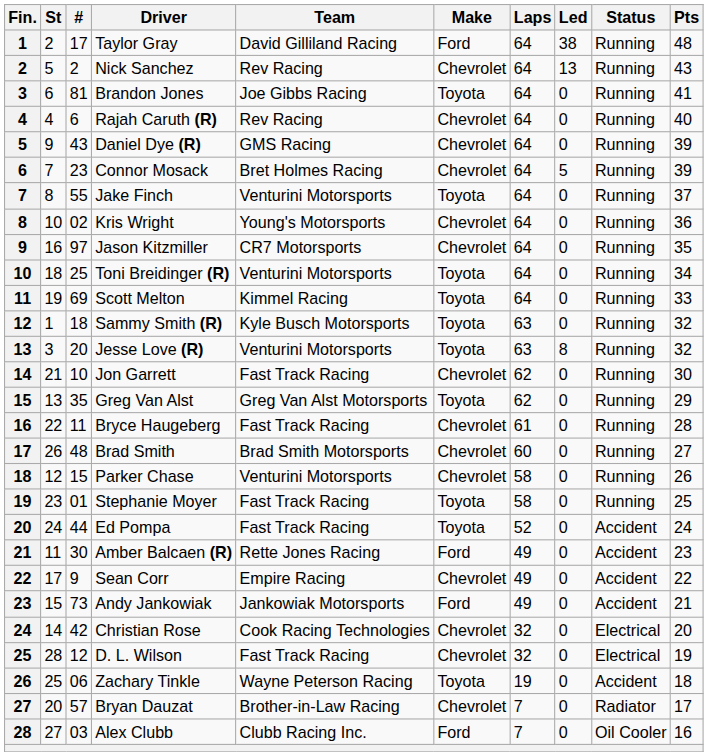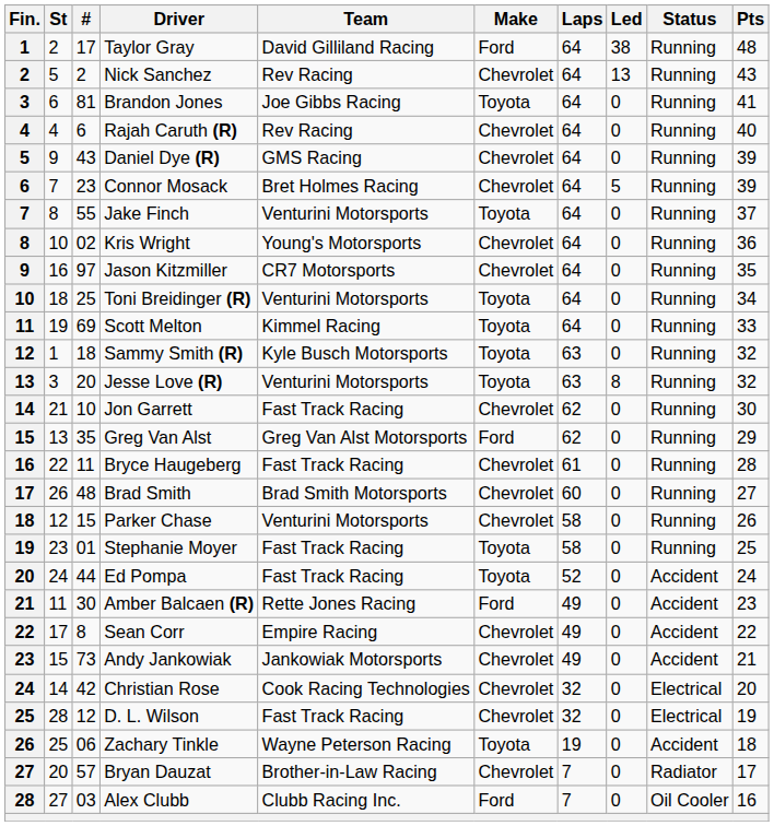 <table class="wikitable" style="font-size:95%">
 <tr>
 <th>Fin.</th>
 <th>St</th>
 <th>#</th>
 <th>Driver</th>
 <th>Team</th>
 <th>Make</th>
 <th>Laps</th>
 <th>Led</th>
 <th>Status</th>
 <th>Pts</th>
 </tr>
 <tr>
 <th>1</th>
 <td>2</td>
 <td>17</td>
 <td>Taylor Gray</td>
 <td>David Gilliland Racing</td>
 <td>Ford</td>
 <td>64</td>
 <td>38</td>
 <td>Running</td>
 <td>48</td>
 </tr>
 <tr>
 <th>2</th>
 <td>5</td>
 <td>2</td>
 <td>Nick Sanchez</td>
 <td>Rev Racing</td>
 <td>Chevrolet</td>
 <td>64</td>
 <td>13</td>
 <td>Running</td>
 <td>43</td>
 </tr>
 <tr>
 <th>3</th>
 <td>6</td>
 <td>81</td>
 <td>Brandon Jones</td>
 <td>Joe Gibbs Racing</td>
 <td>Toyota</td>
 <td>64</td>
 <td>0</td>
 <td>Running</td>
 <td>41</td>
 </tr>
 <tr>
 <th>4</th>
 <td>4</td>
 <td>6</td>
 <td>Rajah Caruth <strong>(R)</strong></td>
 <td>Rev Racing</td>
 <td>Chevrolet</td>
 <td>64</td>
 <td>0</td>
 <td>Running</td>
 <td>40</td>
 </tr>
 <tr>
 <th>5</th>
 <td>9</td>
 <td>43</td>
 <td>Daniel Dye <strong>(R)</strong></td>
 <td>GMS Racing</td>
 <td>Chevrolet</td>
 <td>64</td>
 <td>0</td>
 <td>Running</td>
 <td>39</td>
 </tr>
 <tr>
 <th>6</th>
 <td>7</td>
 <td>23</td>
 <td>Connor Mosack</td>
 <td>Bret Holmes Racing</td>
 <td>Chevrolet</td>
 <td>64</td>
 <td>5</td>
 <td>Running</td>
 <td>39</td>
 </tr>
 <tr>
 <th>7</th>
 <td>8</td>
 <td>55</td>
 <td>Jake Finch</td>
 <td>Venturini Motorsports</td>
 <td>Toyota</td>
 <td>64</td>
 <td>0</td>
 <td>Running</td>
 <td>37</td>
 </tr>
 <tr>
 <th>8</th>
 <td>10</td>
 <td>02</td>
 <td>Kris Wright</td>
 <td>Young's Motorsports</td>
 <td>Chevrolet</td>
 <td>64</td>
 <td>0</td>
 <td>Running</td>
 <td>36</td>
 </tr>
 <tr>
 <th>9</th>
 <td>16</td>
 <td>97</td>
 <td>Jason Kitzmiller</td>
 <td>CR7 Motorsports</td>
 <td>Chevrolet</td>
 <td>64</td>
 <td>0</td>
 <td>Running</td>
 <td>35</td>
 </tr>
 <tr>
 <th>10</th>
 <td>18</td>
 <td>25</td>
 <td>Toni Breidinger <strong>(R)</strong></td>
 <td>Venturini Motorsports</td>
 <td>Toyota</td>
 <td>64</td>
 <td>0</td>
 <td>Running</td>
 <td>34</td>
 </tr>
 <tr>
 <th>11</th>
 <td>19</td>
 <td>69</td>
 <td>Scott Melton</td>
 <td>Kimmel Racing</td>
 <td>Toyota</td>
 <td>64</td>
 <td>0</td>
 <td>Running</td>
 <td>33</td>
 </tr>
 <tr>
 <th>12</th>
 <td>1</td>
 <td>18</td>
 <td>Sammy Smith <strong>(R)</strong></td>
 <td>Kyle Busch Motorsports</td>
 <td>Toyota</td>
 <td>63</td>
 <td>0</td>
 <td>Running</td>
 <td>32</td>
 </tr>
 <tr>
 <th>13</th>
 <td>3</td>
 <td>20</td>
 <td>Jesse Love <strong>(R)</strong></td>
 <td>Venturini Motorsports</td>
 <td>Toyota</td>
 <td>63</td>
 <td>8</td>
 <td>Running</td>
 <td>32</td>
 </tr>
 <tr>
 <th>14</th>
 <td>21</td>
 <td>10</td>
 <td>Jon Garrett</td>
 <td>Fast Track Racing</td>
 <td>Chevrolet</td>
 <td>62</td>
 <td>0</td>
 <td>Running</td>
 <td>30</td>
 </tr>
 <tr>
 <th>15</th>
 <td>13</td>
 <td>35</td>
 <td>Greg Van Alst</td>
 <td>Greg Van Alst Motorsports</td>
-<td>Toyota</td>
+<td>Ford</td>
 <td>62</td>
 <td>0</td>
 <td>Running</td>
 <td>29</td>
 </tr>
 <tr>
 <th>16</th>
 <td>22</td>
 <td>11</td>
 <td>Bryce Haugeberg</td>
 <td>Fast Track Racing</td>
 <td>Chevrolet</td>
 <td>61</td>
 <td>0</td>
 <td>Running</td>
 <td>28</td>
 </tr>
 <tr>
 <th>17</th>
 <td>26</td>
 <td>48</td>
 <td>Brad Smith</td>
 <td>Brad Smith Motorsports</td>
 <td>Chevrolet</td>
 <td>60</td>
 <td>0</td>
 <td>Running</td>
 <td>27</td>
 </tr>
 <tr>
 <th>18</th>
 <td>12</td>
 <td>15</td>
 <td>Parker Chase</td>
 <td>Venturini Motorsports</td>
 <td>Chevrolet</td>
 <td>58</td>
 <td>0</td>
 <td>Running</td>
 <td>26</td>
 </tr>
 <tr>
 <th>19</th>
 <td>23</td>
 <td>01</td>
 <td>Stephanie Moyer</td>
 <td>Fast Track Racing</td>
 <td>Toyota</td>
 <td>58</td>
 <td>0</td>
 <td>Running</td>
 <td>25</td>
 </tr>
 <tr>
 <th>20</th>
 <td>24</td>
 <td>44</td>
 <td>Ed Pompa</td>
 <td>Fast Track Racing</td>
 <td>Toyota</td>
 <td>52</td>
 <td>0</td>
 <td>Accident</td>
 <td>24</td>
 </tr>
 <tr>
 <th>21</th>
 <td>11</td>
 <td>30</td>
 <td>Amber Balcaen <strong>(R)</strong></td>
 <td>Rette Jones Racing</td>
 <td>Ford</td>
 <td>49</td>
 <td>0</td>
 <td>Accident</td>
 <td>23</td>
 </tr>
 <tr>
 <th>22</th>
 <td>17</td>
-<td>9</td>
+<td>8</td>
 <td>Sean Corr</td>
 <td>Empire Racing</td>
 <td>Chevrolet</td>
 <td>49</td>
 <td>0</td>
 <td>Accident</td>
 <td>22</td>
 </tr>
 <tr>
 <th>23</th>
 <td>15</td>
 <td>73</td>
 <td>Andy Jankowiak</td>
 <td>Jankowiak Motorsports</td>
-<td>Ford</td>
+<td>Chevrolet</td>
 <td>49</td>
 <td>0</td>
 <td>Accident</td>
 <td>21</td>
 </tr>
 <tr>
 <th>24</th>
 <td>14</td>
 <td>42</td>
 <td>Christian Rose</td>
 <td>Cook Racing Technologies</td>
 <td>Chevrolet</td>
 <td>32</td>
 <td>0</td>
 <td>Electrical</td>
 <td>20</td>
 </tr>
 <tr>
 <th>25</th>
 <td>28</td>
 <td>12</td>
 <td>D. L. Wilson</td>
 <td>Fast Track Racing</td>
 <td>Chevrolet</td>
 <td>32</td>
 <td>0</td>
 <td>Electrical</td>
 <td>19</td>
 </tr>
 <tr>
 <th>26</th>
 <td>25</td>
 <td>06</td>
 <td>Zachary Tinkle</td>
 <td>Wayne Peterson Racing</td>
 <td>Toyota</td>
 <td>19</td>
 <td>0</td>
 <td>Accident</td>
 <td>18</td>
 </tr>
 <tr>
 <th>27</th>
 <td>20</td>
 <td>57</td>
 <td>Bryan Dauzat</td>
 <td>Brother-in-Law Racing</td>
 <td>Chevrolet</td>
 <td>7</td>
 <td>0</td>
 <td>Radiator</td>
 <td>17</td>
 </tr>
 <tr>
 <th>28</th>
 <td>27</td>
 <td>03</td>
 <td>Alex Clubb</td>
 <td>Clubb Racing Inc.</td>
 <td>Ford</td>
 <td>7</td>
 <td>0</td>
 <td>Oil Cooler</td>
 <td>16</td>
 </tr>
 <tr>
 <th colspan="10"></th>
 </tr>
 </table>
